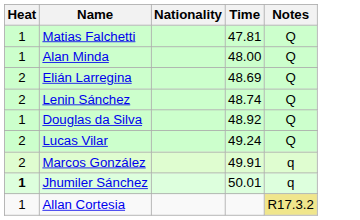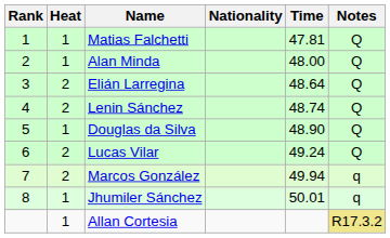 <table class="wikitable sortable" style="text-align:center">
 <tr>
+<th>Rank</th>
 <th>Heat</th>
 <th>Name</th>
 <th>Nationality</th>
 <th>Time</th>
 <th>Notes</th>
 </tr>
 <tr bgcolor=ccffcc>
 <td>1</td>
+<td>1</td>
 <td align=left><a href='#'>Matias Falchetti</a></td>
 <td align=left></td>
 <td>47.81</td>
 <td>Q</td>
 </tr>
 <tr bgcolor=ccffcc>
+<td>2</td>
 <td>1</td>
 <td align=left><a href='#'>Alan Minda</a></td>
 <td align=left></td>
 <td>48.00</td>
 <td>Q</td>
 </tr>
 <tr bgcolor=ccffcc>
+<td>3</td>
 <td>2</td>
 <td align=left><a href='#'>Elián Larregina</a></td>
 <td align=left></td>
-<td>48.69</td>
+<td>48.64</td>
 <td>Q</td>
 </tr>
 <tr bgcolor=ccffcc>
+<td>4</td>
 <td>2</td>
 <td align=left><a href='#'>Lenin Sánchez</a></td>
 <td align=left></td>
 <td>48.74</td>
 <td>Q</td>
 </tr>
 <tr bgcolor=ccffcc>
+<td>5</td>
 <td>1</td>
 <td align=left><a href='#'>Douglas da Silva</a></td>
 <td align=left></td>
-<td>48.92</td>
+<td>48.90</td>
 <td>Q</td>
 </tr>
 <tr bgcolor=ccffcc>
+<td>6</td>
 <td>2</td>
 <td align=left><a href='#'>Lucas Vilar</a></td>
 <td align=left></td>
 <td>49.24</td>
 <td>Q</td>
 </tr>
 <tr bgcolor=dffdd>
+<td>7</td>
 <td>2</td>
 <td align=left><a href='#'>Marcos González</a></td>
 <td align=left></td>
-<td>49.91</td>
+<td>49.94</td>
 <td>q</td>
 </tr>
 <tr bgcolor=ddffdd>
-<td><strong>1</strong></td>
+<td>8</td>
+<td>1</td>
 <td align=left><a href='#'>Jhumiler Sánchez</a></td>
 <td align=left></td>
 <td>50.01</td>
 <td>q</td>
 </tr>
 <tr>
+<td></td>
 <td>1</td>
 <td align=left><a href='#'>Allan Cortesia</a></td>
 <td align=left></td>
 <td></td>
 <td style="background: khaki;">R17.3.2</td>
 </tr>
 </table>
